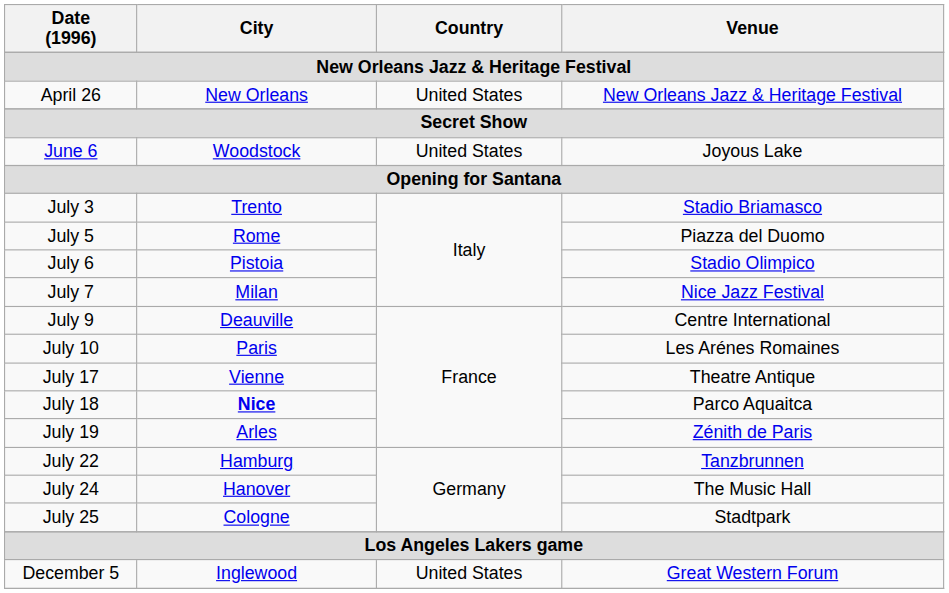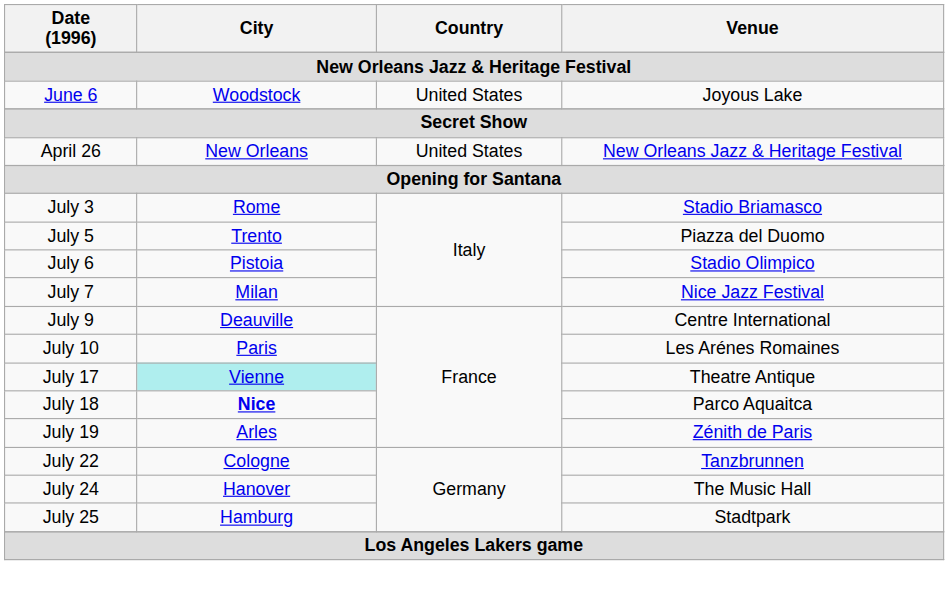 <table class="wikitable plainrowheaders" style="text-align:center;">
 <tr>
 <th scope="col" style="width:7em;">Date<br>(1996)</th>
 <th scope="col" style="width:13em;">City</th>
 <th scope="col" style="width:10em;">Country</th>
 <th scope="col" style="width:21em;">Venue</th>
 </tr>
 <tr>
 </tr>
 <tr style="background:#ddd;">
 <td colspan="4" style="text-align:center;"><strong>New Orleans Jazz & Heritage Festival</strong></td>
 </tr>
 <tr>
+<td><a href='#'>June 6</a></td>
+<td><a href='#'>Woodstock</a></td>
+<td>United States</td>
+<td>Joyous Lake</td>
+</tr>
+<tr>
+</tr>
+<tr style="background:#ddd;">
+<td colspan="4" style="text-align:center;"><strong>Secret Show</strong></td>
+</tr>
+<tr>
 <td>April 26</td>
 <td><a href='#'>New Orleans</a></td>
 <td>United States</td>
 <td><a href='#'>New Orleans Jazz & Heritage Festival</a></td>
 </tr>
 <tr>
 </tr>
 <tr style="background:#ddd;">
-<td colspan="4" style="text-align:center;"><strong>Secret Show</strong></td>
-</tr>
-<tr>
-<td><a href='#'>June 6</a></td>
-<td><a href='#'>Woodstock</a></td>
-<td>United States</td>
-<td>Joyous Lake</td>
-</tr>
-<tr>
-</tr>
-<tr style="background:#ddd;">
 <td colspan="4" style="text-align:center;"><strong>Opening for Santana</strong></td>
 </tr>
 <tr>
 <td>July 3</td>
-<td><a href='#'>Trento</a></td>
+<td><a href='#'>Rome</a></td>
 <td rowspan="4">Italy</td>
 <td><a href='#'>Stadio Briamasco</a></td>
 </tr>
 <tr>
 <td>July 5</td>
-<td><a href='#'>Rome</a></td>
+<td><a href='#'>Trento</a></td>
 <td>Piazza del Duomo</td>
 </tr>
 <tr>
 <td>July 6</td>
 <td><a href='#'>Pistoia</a></td>
 <td><a href='#'>Stadio Olimpico</a></td>
 </tr>
 <tr>
 <td>July 7</td>
 <td><a href='#'>Milan</a></td>
 <td><a href='#'>Nice Jazz Festival</a></td>
 </tr>
 <tr>
 <td>July 9</td>
 <td><a href='#'>Deauville</a></td>
 <td rowspan="5">France</td>
 <td>Centre International</td>
 </tr>
 <tr>
 <td>July 10</td>
 <td><a href='#'>Paris</a></td>
 <td>Les Arénes Romaines</td>
 </tr>
 <tr>
 <td>July 17</td>
-<td><a href='#'>Vienne</a></td>
+<td style="background: paleturquoise;"><a href='#'>Vienne</a></td>
 <td>Theatre Antique</td>
 </tr>
 <tr>
 <td>July 18</td>
 <td><strong><a href='#'>Nice</a></strong></td>
 <td>Parco Aquaitca</td>
 </tr>
 <tr>
 <td>July 19</td>
 <td><a href='#'>Arles</a></td>
 <td><a href='#'>Zénith de Paris</a></td>
 </tr>
 <tr>
 <td>July 22</td>
-<td><a href='#'>Hamburg</a></td>
+<td><a href='#'>Cologne</a></td>
 <td rowspan="3">Germany</td>
 <td><a href='#'>Tanzbrunnen</a></td>
 </tr>
 <tr>
 <td>July 24</td>
 <td><a href='#'>Hanover</a></td>
 <td>The Music Hall</td>
 </tr>
 <tr>
 <td>July 25</td>
-<td><a href='#'>Cologne</a></td>
+<td><a href='#'>Hamburg</a></td>
 <td>Stadtpark</td>
 </tr>
 <tr>
 </tr>
 <tr style="background:#ddd;">
 <td colspan="4" style="text-align:center;"><strong>Los Angeles Lakers game</strong></td>
 </tr>
 <tr>
-<td>December 5</td>
-<td><a href='#'>Inglewood</a></td>
-<td>United States</td>
-<td><a href='#'>Great Western Forum</a></td>
-</tr>
-<tr>
 </tr>
 </table>
